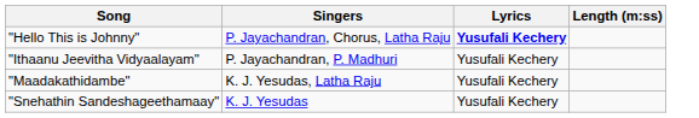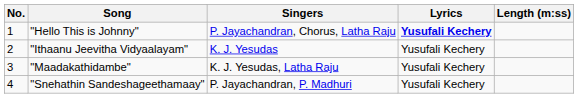 <table class="wikitable" style="font-size:95%;">
 <tr>
+<th>No.</th>
 <th>Song</th>
 <th>Singers</th>
 <th>Lyrics</th>
 <th>Length (m:ss)</th>
 </tr>
 <tr>
+<td>1</td>
 <td>"Hello This is Johnny"</td>
 <td><a href='#'>P. Jayachandran</a>, Chorus, <a href='#'>Latha Raju</a></td>
 <td><strong><a href='#'>Yusufali Kechery</a></strong></td>
 <td></td>
 </tr>
 <tr>
+<td>2</td>
 <td>"Ithaanu Jeevitha Vidyaalayam"</td>
-<td>P. Jayachandran, <a href='#'>P. Madhuri</a></td>
+<td><a href='#'>K. J. Yesudas</a></td>
 <td>Yusufali Kechery</td>
 <td></td>
 </tr>
 <tr>
+<td>3</td>
 <td>"Maadakathidambe"</td>
 <td>K. J. Yesudas, <a href='#'>Latha Raju</a></td>
 <td>Yusufali Kechery</td>
 <td></td>
 </tr>
 <tr>
+<td>4</td>
 <td>"Snehathin Sandeshageethamaay"</td>
-<td><a href='#'>K. J. Yesudas</a></td>
+<td>P. Jayachandran, <a href='#'>P. Madhuri</a></td>
 <td>Yusufali Kechery</td>
 <td></td>
 </tr>
 </table>
